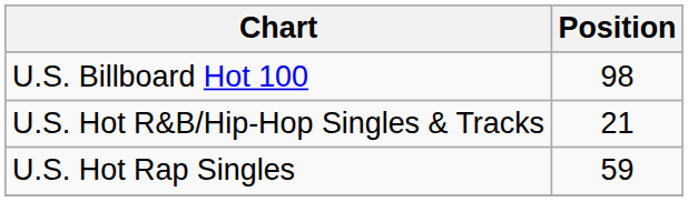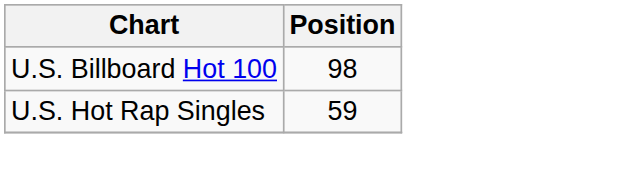 <table class="wikitable">
 <tr>
 <th>Chart</th>
 <th>Position</th>
 </tr>
 <tr>
 <td>U.S. Billboard <a href='#'>Hot 100</a></td>
 <td align="center">98</td>
 </tr>
 <tr>
-<td>U.S. Hot R&B/Hip-Hop Singles & Tracks</td>
-<td align="center">21</td>
-</tr>
-<tr>
 <td>U.S. Hot Rap Singles</td>
 <td align="center">59</td>
 </tr>
 <tr>
 </tr>
 </table>
